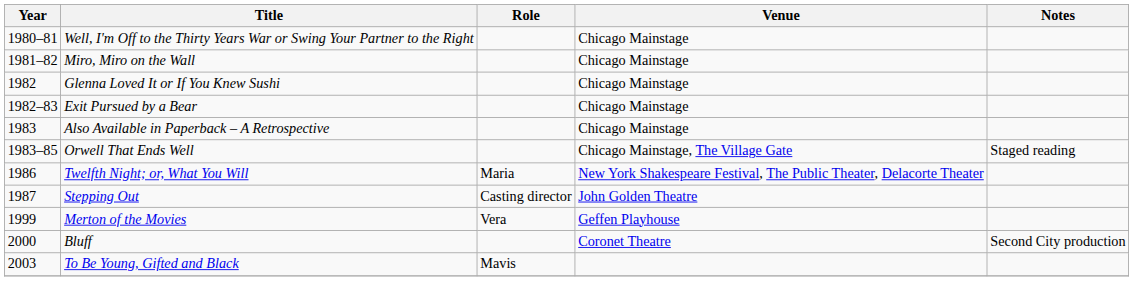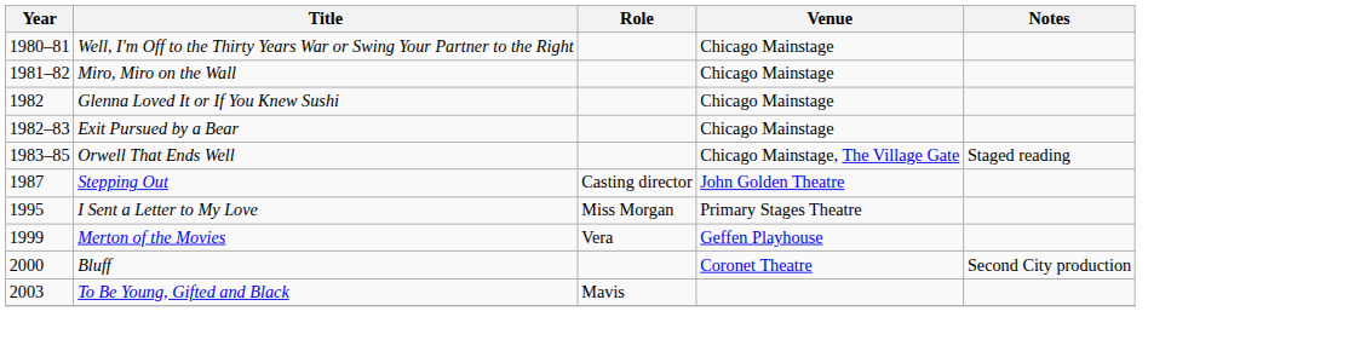 <table class="wikitable sortable">
 <tr>
 <th>Year</th>
 <th>Title</th>
 <th>Role</th>
 <th>Venue</th>
 <th class="unsortable">Notes</th>
 </tr>
 <tr>
 <td>1980–81</td>
 <td><em>Well, I'm Off to the Thirty Years War or Swing Your Partner to the Right</em></td>
 <td></td>
 <td>Chicago Mainstage</td>
 <td></td>
 </tr>
 <tr>
 <td>1981–82</td>
 <td><em>Miro, Miro on the Wall</em></td>
 <td></td>
 <td>Chicago Mainstage</td>
 <td></td>
 </tr>
 <tr>
 <td>1982</td>
 <td><em>Glenna Loved It or If You Knew Sushi</em></td>
 <td></td>
 <td>Chicago Mainstage</td>
 <td></td>
 </tr>
 <tr>
 <td>1982–83</td>
 <td><em>Exit Pursued by a Bear</em></td>
 <td></td>
 <td>Chicago Mainstage</td>
 <td></td>
 </tr>
 <tr>
-<td>1983</td>
-<td><em>Also Available in Paperback – A Retrospective</em></td>
-<td></td>
-<td>Chicago Mainstage</td>
-<td></td>
-</tr>
-<tr>
 <td>1983–85</td>
 <td><em>Orwell That Ends Well</em></td>
 <td></td>
 <td>Chicago Mainstage, <a href='#'>The Village Gate</a></td>
 <td>Staged reading</td>
 </tr>
 <tr>
-<td>1986</td>
-<td><em><a href='#'>Twelfth Night; or, What You Will</a></em></td>
-<td>Maria</td>
-<td><a href='#'>New York Shakespeare Festival</a>, <a href='#'>The Public Theater</a>, <a href='#'>Delacorte Theater</a></td>
-<td></td>
-</tr>
-<tr>
 <td>1987</td>
 <td><em><a href='#'>Stepping Out</a></em></td>
 <td>Casting director</td>
 <td><a href='#'>John Golden Theatre</a></td>
+<td></td>
+</tr>
+<tr>
+<td>1995</td>
+<td><em>I Sent a Letter to My Love</em></td>
+<td>Miss Morgan</td>
+<td>Primary Stages Theatre</td>
 <td></td>
 </tr>
 <tr>
 <td>1999</td>
 <td><em><a href='#'>Merton of the Movies</a></em></td>
 <td>Vera</td>
 <td><a href='#'>Geffen Playhouse</a></td>
 <td></td>
 </tr>
 <tr>
 <td>2000</td>
 <td><em>Bluff</em></td>
 <td></td>
 <td><a href='#'>Coronet Theatre</a></td>
 <td>Second City production</td>
 </tr>
 <tr>
 <td>2003</td>
 <td><em><a href='#'>To Be Young, Gifted and Black</a></em></td>
 <td>Mavis</td>
 <td></td>
 <td></td>
 </tr>
 <tr>
 </tr>
 </table>
